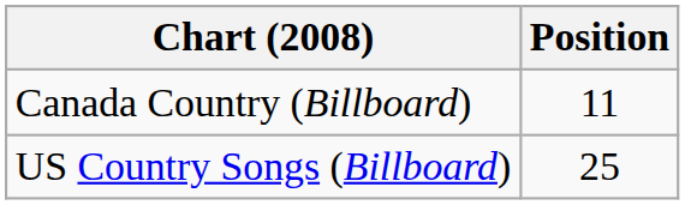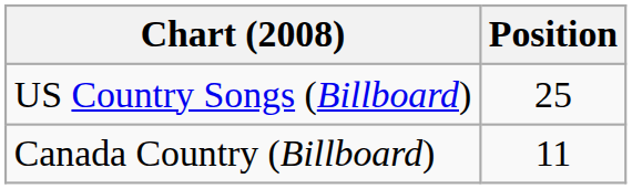 <table class="wikitable">
 <tr>
 <th scope="col">Chart (2008)</th>
 <th scope="col">Position</th>
 </tr>
 <tr>
+<td>US <a href='#'>Country Songs</a> (<em><a href='#'>Billboard</a></em>)</td>
+<td align="center">25</td>
+</tr>
+<tr>
 <td>Canada Country (<em>Billboard</em>)</td>
 <td align="center">11</td>
 </tr>
-<tr>
-<td>US <a href='#'>Country Songs</a> (<em><a href='#'>Billboard</a></em>)</td>
-<td align="center">25</td>
-</tr>
 </table>
